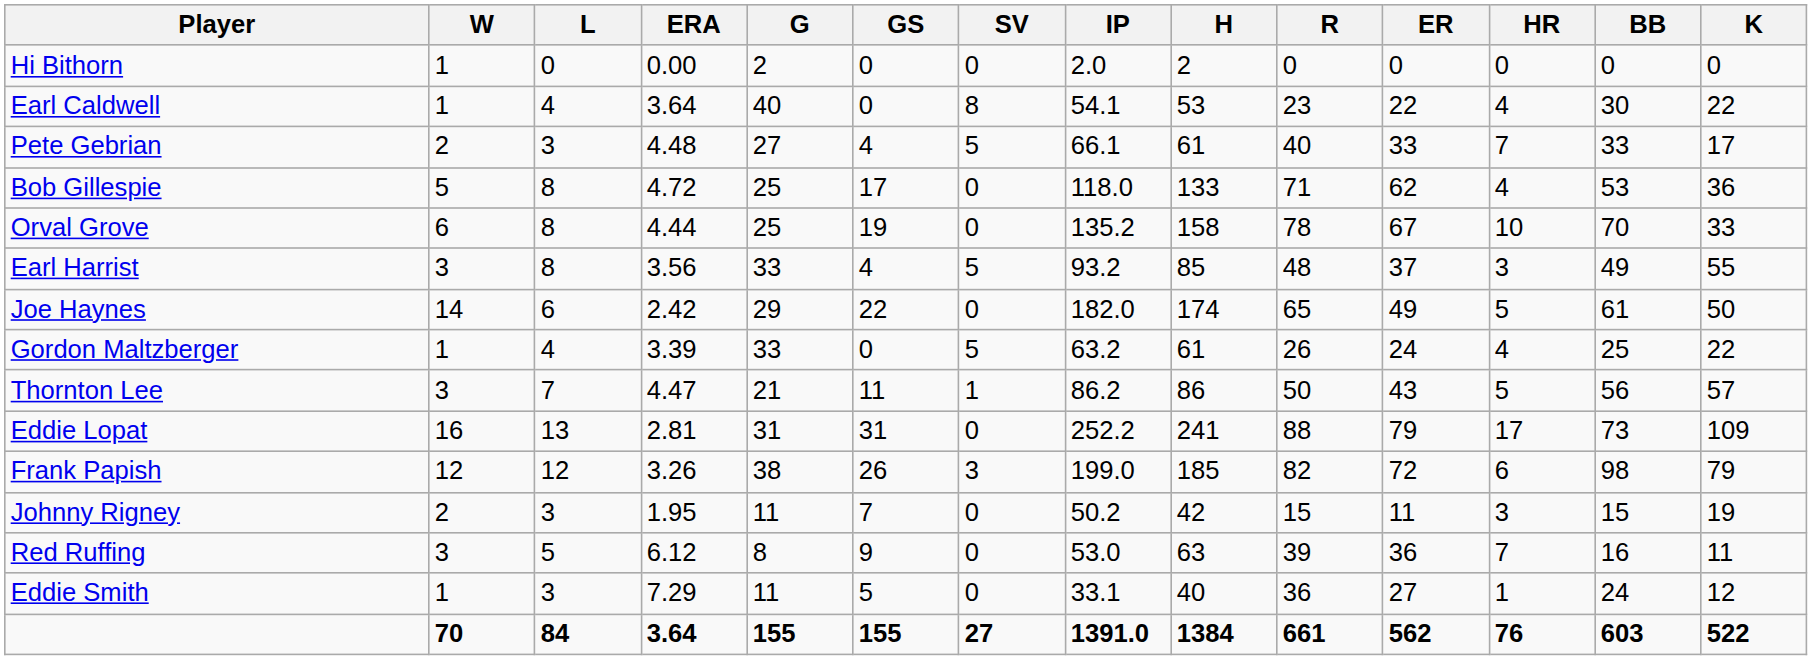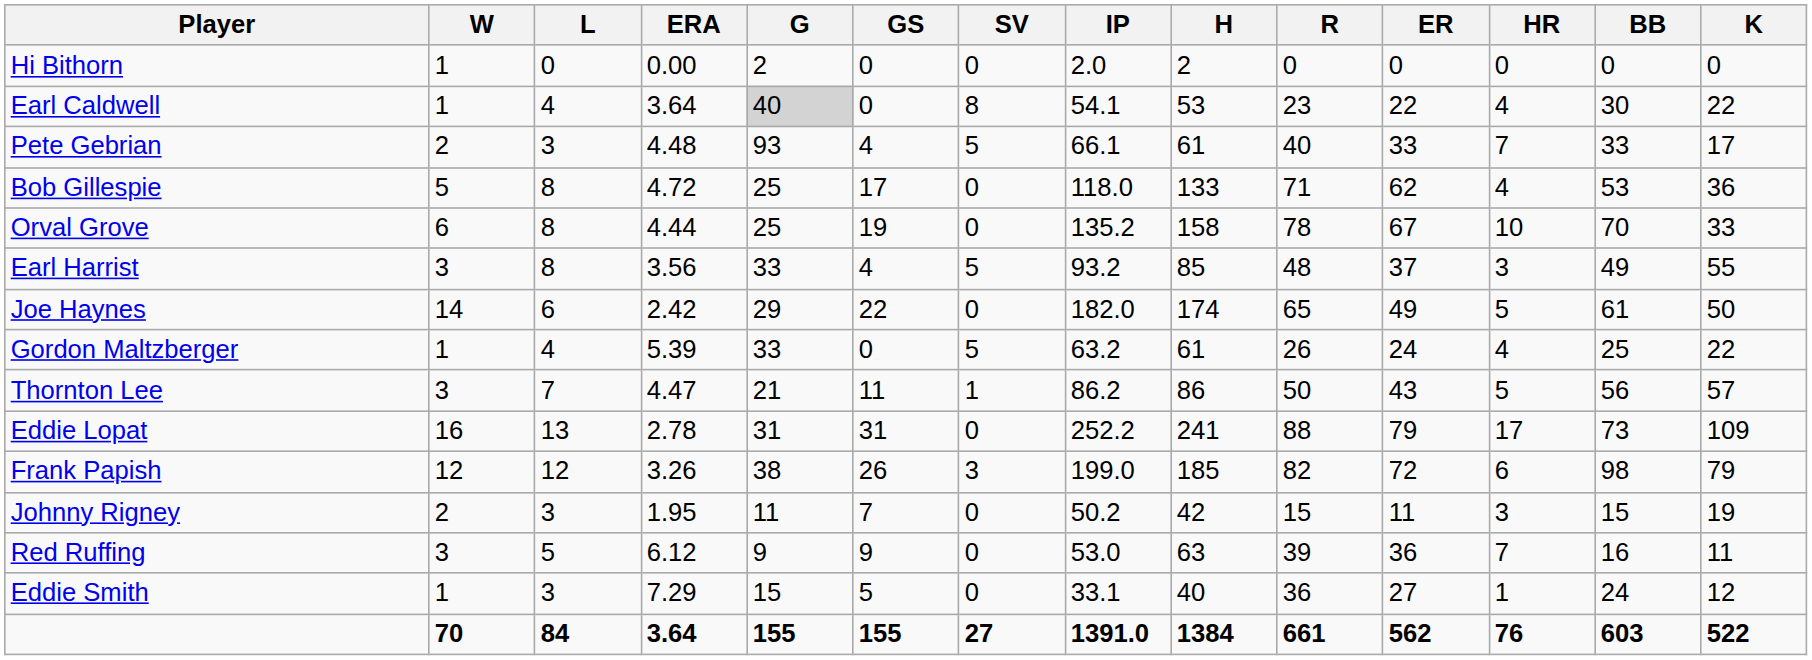 <table class="wikitable sortable">
 <tr>
 <th width="20%">Player</th>
 <th width="5%">W</th>
 <th width="5%">L</th>
 <th width="5%">ERA</th>
 <th width="5%">G</th>
 <th width="5%">GS</th>
 <th width="5%">SV</th>
 <th width="5%">IP</th>
 <th width="5%">H</th>
 <th width="5%">R</th>
 <th width="5%">ER</th>
 <th width="5%">HR</th>
 <th width="5%">BB</th>
 <th width="5%">K</th>
 </tr>
 <tr>
 <td><a href='#'>Hi Bithorn</a></td>
 <td>1</td>
 <td>0</td>
 <td>0.00</td>
 <td>2</td>
 <td>0</td>
 <td>0</td>
 <td>2.0</td>
 <td>2</td>
 <td>0</td>
 <td>0</td>
 <td>0</td>
 <td>0</td>
 <td>0</td>
 </tr>
 <tr>
 <td><a href='#'>Earl Caldwell</a></td>
 <td>1</td>
 <td>4</td>
 <td>3.64</td>
-<td>40</td>
+<td style="background: lightgrey;">40</td>
 <td>0</td>
 <td>8</td>
 <td>54.1</td>
 <td>53</td>
 <td>23</td>
 <td>22</td>
 <td>4</td>
 <td>30</td>
 <td>22</td>
 </tr>
 <tr>
 <td><a href='#'>Pete Gebrian</a></td>
 <td>2</td>
 <td>3</td>
 <td>4.48</td>
-<td>27</td>
+<td>93</td>
 <td>4</td>
 <td>5</td>
 <td>66.1</td>
 <td>61</td>
 <td>40</td>
 <td>33</td>
 <td>7</td>
 <td>33</td>
 <td>17</td>
 </tr>
 <tr>
 <td><a href='#'>Bob Gillespie</a></td>
 <td>5</td>
 <td>8</td>
 <td>4.72</td>
 <td>25</td>
 <td>17</td>
 <td>0</td>
 <td>118.0</td>
 <td>133</td>
 <td>71</td>
 <td>62</td>
 <td>4</td>
 <td>53</td>
 <td>36</td>
 </tr>
 <tr>
 <td><a href='#'>Orval Grove</a></td>
 <td>6</td>
 <td>8</td>
 <td>4.44</td>
 <td>25</td>
 <td>19</td>
 <td>0</td>
 <td>135.2</td>
 <td>158</td>
 <td>78</td>
 <td>67</td>
 <td>10</td>
 <td>70</td>
 <td>33</td>
 </tr>
 <tr>
 <td><a href='#'>Earl Harrist</a></td>
 <td>3</td>
 <td>8</td>
 <td>3.56</td>
 <td>33</td>
 <td>4</td>
 <td>5</td>
 <td>93.2</td>
 <td>85</td>
 <td>48</td>
 <td>37</td>
 <td>3</td>
 <td>49</td>
 <td>55</td>
 </tr>
 <tr>
 <td><a href='#'>Joe Haynes</a></td>
 <td>14</td>
 <td>6</td>
 <td>2.42</td>
 <td>29</td>
 <td>22</td>
 <td>0</td>
 <td>182.0</td>
 <td>174</td>
 <td>65</td>
 <td>49</td>
 <td>5</td>
 <td>61</td>
 <td>50</td>
 </tr>
 <tr>
 <td><a href='#'>Gordon Maltzberger</a></td>
 <td>1</td>
 <td>4</td>
-<td>3.39</td>
+<td>5.39</td>
 <td>33</td>
 <td>0</td>
 <td>5</td>
 <td>63.2</td>
 <td>61</td>
 <td>26</td>
 <td>24</td>
 <td>4</td>
 <td>25</td>
 <td>22</td>
 </tr>
 <tr>
 <td><a href='#'>Thornton Lee</a></td>
 <td>3</td>
 <td>7</td>
 <td>4.47</td>
 <td>21</td>
 <td>11</td>
 <td>1</td>
 <td>86.2</td>
 <td>86</td>
 <td>50</td>
 <td>43</td>
 <td>5</td>
 <td>56</td>
 <td>57</td>
 </tr>
 <tr>
 <td><a href='#'>Eddie Lopat</a></td>
 <td>16</td>
 <td>13</td>
-<td>2.81</td>
+<td>2.78</td>
 <td>31</td>
 <td>31</td>
 <td>0</td>
 <td>252.2</td>
 <td>241</td>
 <td>88</td>
 <td>79</td>
 <td>17</td>
 <td>73</td>
 <td>109</td>
 </tr>
 <tr>
 <td><a href='#'>Frank Papish</a></td>
 <td>12</td>
 <td>12</td>
 <td>3.26</td>
 <td>38</td>
 <td>26</td>
 <td>3</td>
 <td>199.0</td>
 <td>185</td>
 <td>82</td>
 <td>72</td>
 <td>6</td>
 <td>98</td>
 <td>79</td>
 </tr>
 <tr>
 <td><a href='#'>Johnny Rigney</a></td>
 <td>2</td>
 <td>3</td>
 <td>1.95</td>
 <td>11</td>
 <td>7</td>
 <td>0</td>
 <td>50.2</td>
 <td>42</td>
 <td>15</td>
 <td>11</td>
 <td>3</td>
 <td>15</td>
 <td>19</td>
 </tr>
 <tr>
 <td><a href='#'>Red Ruffing</a></td>
 <td>3</td>
 <td>5</td>
 <td>6.12</td>
-<td>8</td>
+<td>9</td>
 <td>9</td>
 <td>0</td>
 <td>53.0</td>
 <td>63</td>
 <td>39</td>
 <td>36</td>
 <td>7</td>
 <td>16</td>
 <td>11</td>
 </tr>
 <tr>
 <td><a href='#'>Eddie Smith</a></td>
 <td>1</td>
 <td>3</td>
 <td>7.29</td>
-<td>11</td>
+<td>15</td>
 <td>5</td>
 <td>0</td>
 <td>33.1</td>
 <td>40</td>
 <td>36</td>
 <td>27</td>
 <td>1</td>
 <td>24</td>
 <td>12</td>
 </tr>
 <tr class="sortbottom">
 <td></td>
 <td><strong>70</strong></td>
 <td><strong>84</strong></td>
 <td><strong>3.64</strong></td>
 <td><strong>155</strong></td>
 <td><strong>155</strong></td>
 <td><strong>27</strong></td>
 <td><strong>1391.0</strong></td>
 <td><strong>1384</strong></td>
 <td><strong>661</strong></td>
 <td><strong>562</strong></td>
 <td><strong>76</strong></td>
 <td><strong>603</strong></td>
 <td><strong>522</strong></td>
 </tr>
 </table>
